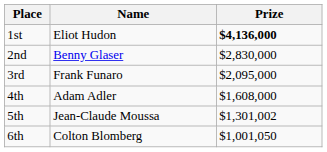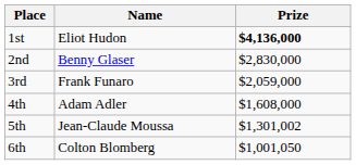 <table class="wikitable">
 <tr>
 <th style="width:50px;">Place</th>
 <th style="width:200px;">Name</th>
 <th style="width:125px;">Prize</th>
 </tr>
 <tr>
 <td>1st</td>
 <td> Eliot Hudon</td>
 <td><strong>$4,136,000</strong></td>
 </tr>
 <tr>
 <td>2nd</td>
 <td> <a href='#'>Benny Glaser</a></td>
 <td>$2,830,000</td>
 </tr>
 <tr>
 <td>3rd</td>
 <td> Frank Funaro</td>
-<td>$2,095,000</td>
+<td>$2,059,000</td>
 </tr>
 <tr>
 <td>4th</td>
 <td> Adam Adler</td>
 <td>$1,608,000</td>
 </tr>
 <tr>
 <td>5th</td>
 <td> Jean-Claude Moussa</td>
 <td>$1,301,002</td>
 </tr>
 <tr>
 <td>6th</td>
 <td> Colton Blomberg</td>
 <td>$1,001,050</td>
 </tr>
 </table>
